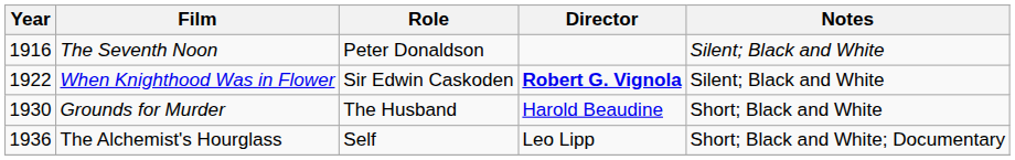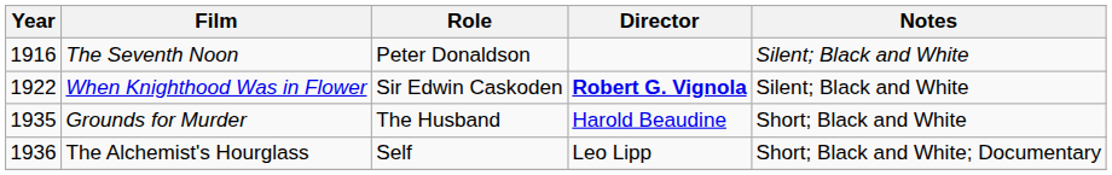 <table class="wikitable sortable">
 <tr>
 <th>Year</th>
 <th>Film</th>
 <th>Role</th>
 <th>Director</th>
 <th class="unsortable">Notes</th>
 </tr>
 <tr>
 <td>1916</td>
 <td><em>The Seventh Noon</em></td>
 <td>Peter Donaldson</td>
 <td></td>
 <td><em>Silent; Black and White</em></td>
 </tr>
 <tr>
 <td>1922</td>
 <td><em><a href='#'>When Knighthood Was in Flower</a></em></td>
 <td>Sir Edwin Caskoden</td>
 <td><strong><a href='#'>Robert G. Vignola</a></strong></td>
 <td>Silent; Black and White</td>
 </tr>
 <tr>
-<td>1930</td>
+<td>1935</td>
 <td><em>Grounds for Murder</em></td>
 <td>The Husband</td>
 <td><a href='#'>Harold Beaudine</a></td>
 <td>Short; Black and White</td>
 </tr>
 <tr>
 <td>1936</td>
 <td>The Alchemist's Hourglass</td>
 <td>Self</td>
 <td>Leo Lipp</td>
 <td>Short; Black and White; Documentary</td>
 </tr>
 <tr>
 </tr>
 </table>
